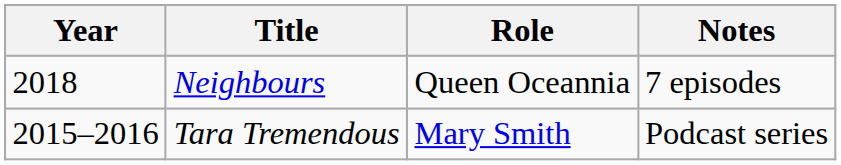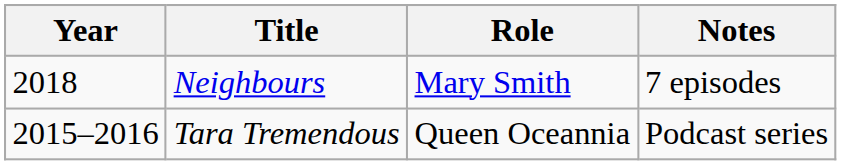 <table class="wikitable sortable">
 <tr>
 <th>Year</th>
 <th>Title</th>
 <th>Role</th>
 <th>Notes</th>
 </tr>
 <tr>
 <td>2018</td>
 <td><em><a href='#'>Neighbours</a></em></td>
-<td>Queen Oceannia</td>
+<td><a href='#'>Mary Smith</a></td>
 <td>7 episodes</td>
 </tr>
 <tr>
 <td>2015–2016</td>
 <td><em>Tara Tremendous</em></td>
-<td><a href='#'>Mary Smith</a></td>
+<td>Queen Oceannia</td>
 <td>Podcast series</td>
 </tr>
 </table>
